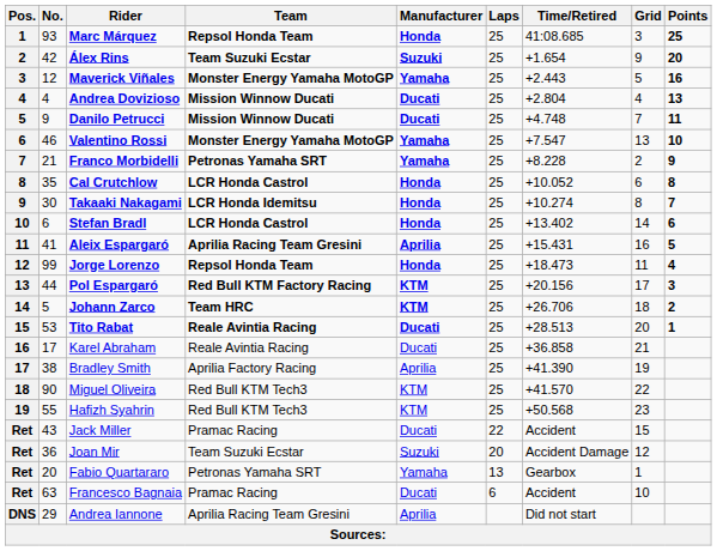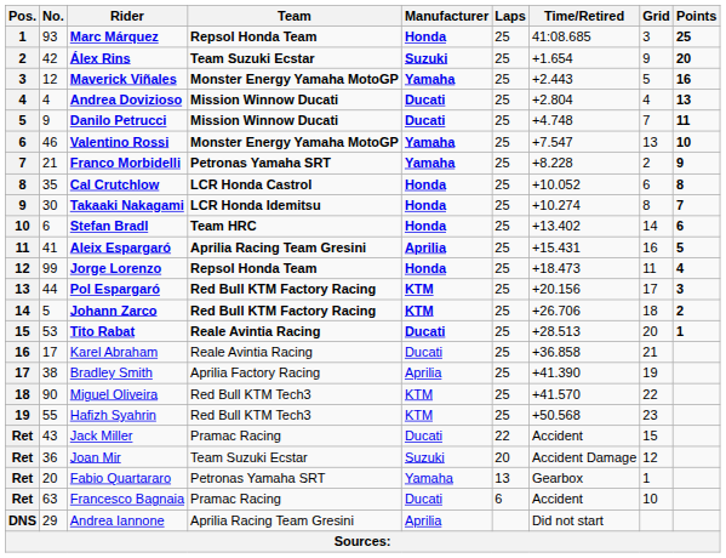 <table class="wikitable" style="font-size: 95%;">
 <tr>
 <th>Pos.</th>
 <th>No.</th>
 <th>Rider</th>
 <th>Team</th>
 <th>Manufacturer</th>
 <th>Laps</th>
 <th>Time/Retired</th>
 <th>Grid</th>
 <th>Points</th>
 </tr>
 <tr>
 <th>1</th>
 <td>93</td>
 <td> <strong><a href='#'>Marc Márquez</a></strong></td>
 <td><strong>Repsol Honda Team</strong></td>
 <td><strong><a href='#'>Honda</a></strong></td>
 <td>25</td>
 <td>41:08.685</td>
 <td>3</td>
 <td><strong>25</strong></td>
 </tr>
 <tr>
 <th>2</th>
 <td>42</td>
 <td> <strong><a href='#'>Álex Rins</a></strong></td>
 <td><strong>Team Suzuki Ecstar</strong></td>
 <td><strong><a href='#'>Suzuki</a></strong></td>
 <td>25</td>
 <td>+1.654</td>
 <td>9</td>
 <td><strong>20</strong></td>
 </tr>
 <tr>
 <th>3</th>
 <td>12</td>
 <td> <strong><a href='#'>Maverick Viñales</a></strong></td>
 <td><strong>Monster Energy Yamaha MotoGP</strong></td>
 <td><strong><a href='#'>Yamaha</a></strong></td>
 <td>25</td>
 <td>+2.443</td>
 <td>5</td>
 <td><strong>16</strong></td>
 </tr>
 <tr>
 <th>4</th>
 <td>4</td>
 <td> <strong><a href='#'>Andrea Dovizioso</a></strong></td>
 <td><strong>Mission Winnow Ducati</strong></td>
 <td><strong><a href='#'>Ducati</a></strong></td>
 <td>25</td>
 <td>+2.804</td>
 <td>4</td>
 <td><strong>13</strong></td>
 </tr>
 <tr>
 <th>5</th>
 <td>9</td>
 <td> <strong><a href='#'>Danilo Petrucci</a></strong></td>
 <td><strong>Mission Winnow Ducati</strong></td>
 <td><strong><a href='#'>Ducati</a></strong></td>
 <td>25</td>
 <td>+4.748</td>
 <td>7</td>
 <td><strong>11</strong></td>
 </tr>
 <tr>
 <th>6</th>
 <td>46</td>
 <td> <strong><a href='#'>Valentino Rossi</a></strong></td>
 <td><strong>Monster Energy Yamaha MotoGP</strong></td>
 <td><strong><a href='#'>Yamaha</a></strong></td>
 <td>25</td>
 <td>+7.547</td>
 <td>13</td>
 <td><strong>10</strong></td>
 </tr>
 <tr>
 <th>7</th>
 <td>21</td>
 <td> <strong><a href='#'>Franco Morbidelli</a></strong></td>
 <td><strong>Petronas Yamaha SRT</strong></td>
 <td><strong><a href='#'>Yamaha</a></strong></td>
 <td>25</td>
 <td>+8.228</td>
 <td>2</td>
 <td><strong>9</strong></td>
 </tr>
 <tr>
 <th>8</th>
 <td>35</td>
 <td> <strong><a href='#'>Cal Crutchlow</a></strong></td>
 <td><strong>LCR Honda Castrol</strong></td>
 <td><strong><a href='#'>Honda</a></strong></td>
 <td>25</td>
 <td>+10.052</td>
 <td>6</td>
 <td><strong>8</strong></td>
 </tr>
 <tr>
 <th>9</th>
 <td>30</td>
 <td> <strong><a href='#'>Takaaki Nakagami</a></strong></td>
 <td><strong>LCR Honda Idemitsu</strong></td>
 <td><strong><a href='#'>Honda</a></strong></td>
 <td>25</td>
 <td>+10.274</td>
 <td>8</td>
 <td><strong>7</strong></td>
 </tr>
 <tr>
 <th>10</th>
 <td>6</td>
 <td> <strong><a href='#'>Stefan Bradl</a></strong></td>
-<td><strong>LCR Honda Castrol</strong></td>
+<td><strong>Team HRC</strong></td>
 <td><strong><a href='#'>Honda</a></strong></td>
 <td>25</td>
 <td>+13.402</td>
 <td>14</td>
 <td><strong>6</strong></td>
 </tr>
 <tr>
 <th>11</th>
 <td>41</td>
 <td> <strong><a href='#'>Aleix Espargaró</a></strong></td>
 <td><strong>Aprilia Racing Team Gresini</strong></td>
 <td><strong><a href='#'>Aprilia</a></strong></td>
 <td>25</td>
 <td>+15.431</td>
 <td>16</td>
 <td><strong>5</strong></td>
 </tr>
 <tr>
 <th>12</th>
 <td>99</td>
 <td> <strong><a href='#'>Jorge Lorenzo</a></strong></td>
 <td><strong>Repsol Honda Team</strong></td>
 <td><strong><a href='#'>Honda</a></strong></td>
 <td>25</td>
 <td>+18.473</td>
 <td>11</td>
 <td><strong>4</strong></td>
 </tr>
 <tr>
 <th>13</th>
 <td>44</td>
 <td> <strong><a href='#'>Pol Espargaró</a></strong></td>
 <td><strong>Red Bull KTM Factory Racing</strong></td>
 <td><strong><a href='#'>KTM</a></strong></td>
 <td>25</td>
 <td>+20.156</td>
 <td>17</td>
 <td><strong>3</strong></td>
 </tr>
 <tr>
 <th>14</th>
 <td>5</td>
 <td> <strong><a href='#'>Johann Zarco</a></strong></td>
-<td><strong>Team HRC</strong></td>
+<td><strong>Red Bull KTM Factory Racing</strong></td>
 <td><strong><a href='#'>KTM</a></strong></td>
 <td>25</td>
 <td>+26.706</td>
 <td>18</td>
 <td><strong>2</strong></td>
 </tr>
 <tr>
 <th>15</th>
 <td>53</td>
 <td> <strong><a href='#'>Tito Rabat</a></strong></td>
 <td><strong>Reale Avintia Racing</strong></td>
 <td><strong><a href='#'>Ducati</a></strong></td>
 <td>25</td>
 <td>+28.513</td>
 <td>20</td>
 <td><strong>1</strong></td>
 </tr>
 <tr>
 <th>16</th>
 <td>17</td>
 <td> <a href='#'>Karel Abraham</a></td>
 <td>Reale Avintia Racing</td>
 <td><a href='#'>Ducati</a></td>
 <td>25</td>
 <td>+36.858</td>
 <td>21</td>
 <td></td>
 </tr>
 <tr>
 <th>17</th>
 <td>38</td>
 <td> <a href='#'>Bradley Smith</a></td>
 <td>Aprilia Factory Racing</td>
 <td><a href='#'>Aprilia</a></td>
 <td>25</td>
 <td>+41.390</td>
 <td>19</td>
 <td></td>
 </tr>
 <tr>
 <th>18</th>
 <td>90</td>
 <td> <a href='#'>Miguel Oliveira</a></td>
 <td>Red Bull KTM Tech3</td>
 <td><a href='#'>KTM</a></td>
 <td>25</td>
 <td>+41.570</td>
 <td>22</td>
 <td></td>
 </tr>
 <tr>
 <th>19</th>
 <td>55</td>
 <td> <a href='#'>Hafizh Syahrin</a></td>
 <td>Red Bull KTM Tech3</td>
 <td><a href='#'>KTM</a></td>
 <td>25</td>
 <td>+50.568</td>
 <td>23</td>
 <td></td>
 </tr>
 <tr>
 <th>Ret</th>
 <td>43</td>
 <td> <a href='#'>Jack Miller</a></td>
 <td>Pramac Racing</td>
 <td><a href='#'>Ducati</a></td>
 <td>22</td>
 <td>Accident</td>
 <td>15</td>
 <td></td>
 </tr>
 <tr>
 <th>Ret</th>
 <td>36</td>
 <td> <a href='#'>Joan Mir</a></td>
 <td>Team Suzuki Ecstar</td>
 <td><a href='#'>Suzuki</a></td>
 <td>20</td>
 <td>Accident Damage</td>
 <td>12</td>
 <td></td>
 </tr>
 <tr>
 <th>Ret</th>
 <td>20</td>
 <td> <a href='#'>Fabio Quartararo</a></td>
 <td>Petronas Yamaha SRT</td>
 <td><a href='#'>Yamaha</a></td>
 <td>13</td>
 <td>Gearbox</td>
 <td>1</td>
 <td></td>
 </tr>
 <tr>
 <th>Ret</th>
 <td>63</td>
 <td> <a href='#'>Francesco Bagnaia</a></td>
 <td>Pramac Racing</td>
 <td><a href='#'>Ducati</a></td>
 <td>6</td>
 <td>Accident</td>
 <td>10</td>
 <td></td>
 </tr>
 <tr>
 <th>DNS</th>
 <td>29</td>
 <td> <a href='#'>Andrea Iannone</a></td>
 <td>Aprilia Racing Team Gresini</td>
 <td><a href='#'>Aprilia</a></td>
 <td></td>
 <td>Did not start</td>
 <td></td>
 <td></td>
 </tr>
 <tr>
 <th colspan=9>Sources: </th>
 </tr>
 </table>
